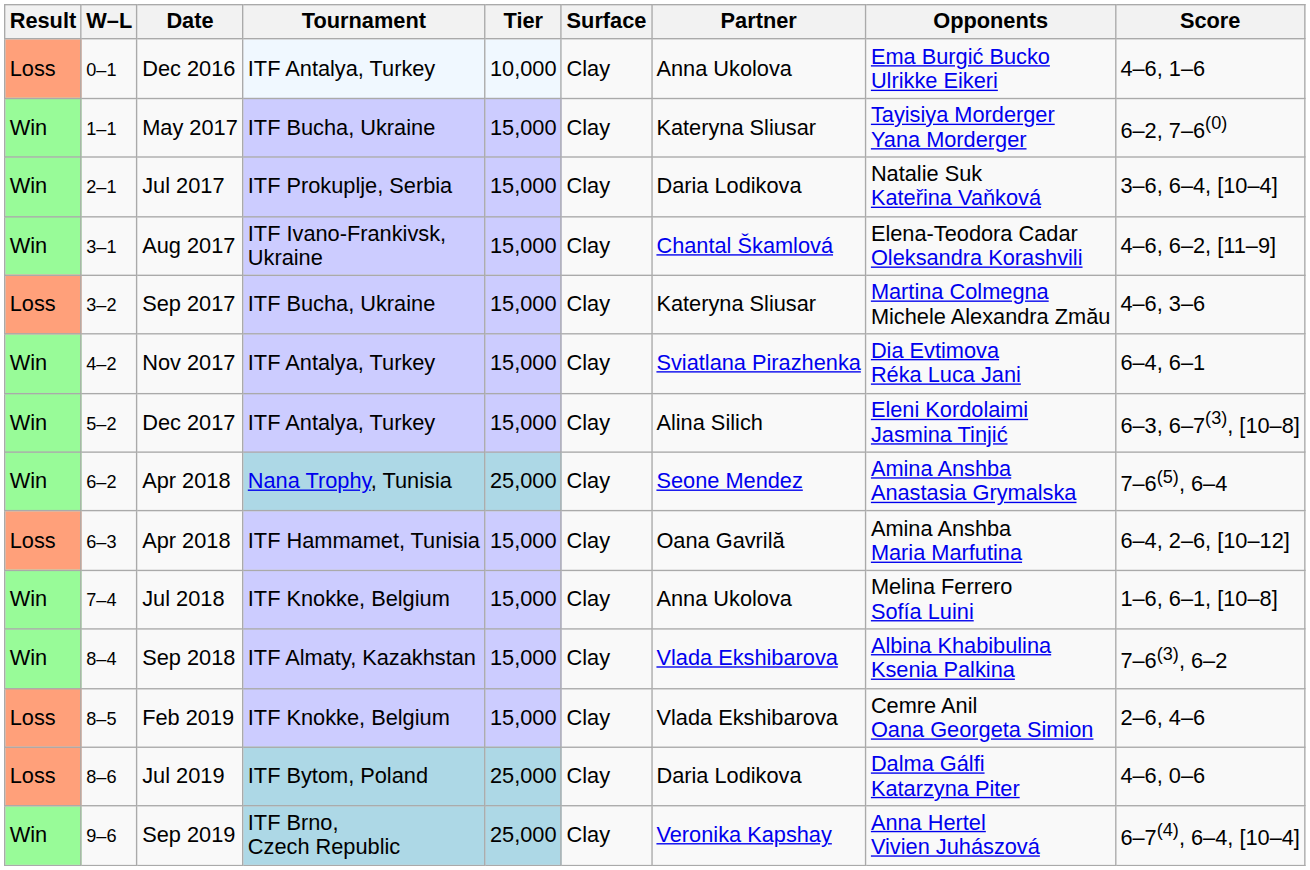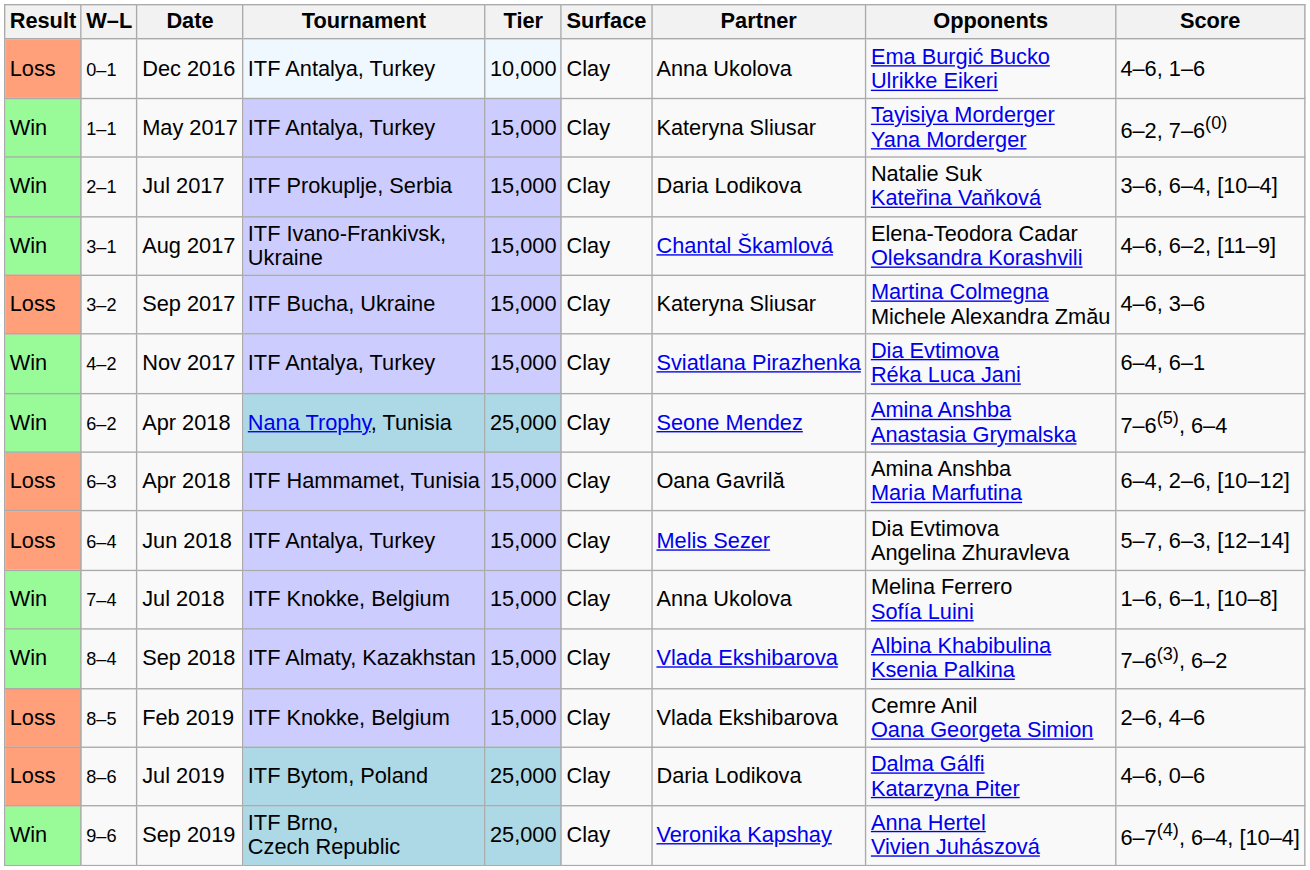 <table class="sortable wikitable">
 <tr>
 <th>Result</th>
 <th class="unsortable">W–L</th>
 <th>Date</th>
 <th>Tournament</th>
 <th>Tier</th>
 <th>Surface</th>
 <th>Partner</th>
 <th>Opponents</th>
 <th class="unsortable">Score</th>
 </tr>
 <tr>
 <td bgcolor=ffa07a>Loss</td>
 <td><small>0–1</small></td>
 <td>Dec 2016</td>
 <td style="background:#f0f8ff;">ITF Antalya, Turkey</td>
 <td style="background:#f0f8ff;">10,000</td>
 <td>Clay</td>
 <td> Anna Ukolova</td>
 <td> <a href='#'>Ema Burgić Bucko</a> <br>  <a href='#'>Ulrikke Eikeri</a></td>
 <td>4–6, 1–6</td>
 </tr>
 <tr>
 <td bgcolor=98fb98>Win</td>
 <td><small>1–1</small></td>
 <td>May 2017</td>
-<td style="background:#ccf;">ITF Bucha, Ukraine</td>
+<td style="background:#ccf;">ITF Antalya, Turkey</td>
 <td style="background:#ccf;">15,000</td>
 <td>Clay</td>
 <td> Kateryna Sliusar</td>
 <td> <a href='#'>Tayisiya Morderger</a> <br>  <a href='#'>Yana Morderger</a></td>
 <td>6–2, 7–6<sup>(0)</sup></td>
 </tr>
 <tr>
 <td bgcolor=98fb98>Win</td>
 <td><small>2–1</small></td>
 <td>Jul 2017</td>
 <td style="background:#ccf;">ITF Prokuplje, Serbia</td>
 <td style="background:#ccf;">15,000</td>
 <td>Clay</td>
 <td> Daria Lodikova</td>
 <td> Natalie Suk <br>  <a href='#'>Kateřina Vaňková</a></td>
 <td>3–6, 6–4, [10–4]</td>
 </tr>
 <tr>
 <td bgcolor=98fb98>Win</td>
 <td><small>3–1</small></td>
 <td>Aug 2017</td>
 <td style="background:#ccf;">ITF Ivano-Frankivsk, <br>Ukraine</td>
 <td style="background:#ccf;">15,000</td>
 <td>Clay</td>
 <td> <a href='#'>Chantal Škamlová</a></td>
 <td> Elena-Teodora Cadar <br>  <a href='#'>Oleksandra Korashvili</a></td>
 <td>4–6, 6–2, [11–9]</td>
 </tr>
 <tr>
 <td bgcolor=ffa07a>Loss</td>
 <td><small>3–2</small></td>
 <td>Sep 2017</td>
 <td style="background:#ccf;">ITF Bucha, Ukraine</td>
 <td style="background:#ccf;">15,000</td>
 <td>Clay</td>
 <td> Kateryna Sliusar</td>
 <td> <a href='#'>Martina Colmegna</a> <br>  Michele Alexandra Zmău</td>
 <td>4–6, 3–6</td>
 </tr>
 <tr>
 <td bgcolor=98fb98>Win</td>
 <td><small>4–2</small></td>
 <td>Nov 2017</td>
 <td style="background:#ccf;">ITF Antalya, Turkey</td>
 <td style="background:#ccf;">15,000</td>
 <td>Clay</td>
 <td> <a href='#'>Sviatlana Pirazhenka</a></td>
 <td> <a href='#'>Dia Evtimova</a> <br>  <a href='#'>Réka Luca Jani</a></td>
 <td>6–4, 6–1</td>
 </tr>
 <tr>
 <td bgcolor=98fb98>Win</td>
-<td><small>5–2</small></td>
-<td>Dec 2017</td>
-<td style="background:#ccf;">ITF Antalya, Turkey</td>
-<td style="background:#ccf;">15,000</td>
-<td>Clay</td>
-<td> Alina Silich</td>
-<td> <a href='#'>Eleni Kordolaimi</a> <br>  <a href='#'>Jasmina Tinjić</a></td>
-<td>6–3, 6–7<sup>(3)</sup>, [10–8]</td>
-</tr>
-<tr>
-<td bgcolor=98fb98>Win</td>
 <td><small>6–2</small></td>
 <td>Apr 2018</td>
 <td style="background:lightblue;"><a href='#'>Nana Trophy</a>, Tunisia</td>
 <td style="background:lightblue;">25,000</td>
 <td>Clay</td>
 <td> <a href='#'>Seone Mendez</a></td>
 <td> <a href='#'>Amina Anshba</a> <br>  <a href='#'>Anastasia Grymalska</a></td>
 <td>7–6<sup>(5)</sup>, 6–4</td>
 </tr>
 <tr>
 <td bgcolor=ffa07a>Loss</td>
 <td><small>6–3</small></td>
 <td>Apr 2018</td>
 <td style="background:#ccf;">ITF Hammamet, Tunisia</td>
 <td style="background:#ccf;">15,000</td>
 <td>Clay</td>
 <td> Oana Gavrilă</td>
 <td> Amina Anshba <br>  <a href='#'>Maria Marfutina</a></td>
 <td>6–4, 2–6, [10–12]</td>
+</tr>
+<tr>
+<td bgcolor=ffa07a>Loss</td>
+<td><small>6–4</small></td>
+<td>Jun 2018</td>
+<td style="background:#ccf;">ITF Antalya, Turkey</td>
+<td style="background:#ccf;">15,000</td>
+<td>Clay</td>
+<td> <a href='#'>Melis Sezer</a></td>
+<td> Dia Evtimova <br>  Angelina Zhuravleva</td>
+<td>5–7, 6–3, [12–14]</td>
 </tr>
 <tr>
 <td bgcolor=98fb98>Win</td>
 <td><small>7–4</small></td>
 <td>Jul 2018</td>
 <td style="background:#ccf;">ITF Knokke, Belgium</td>
 <td style="background:#ccf;">15,000</td>
 <td>Clay</td>
 <td> Anna Ukolova</td>
 <td> Melina Ferrero <br>  <a href='#'>Sofía Luini</a></td>
 <td>1–6, 6–1, [10–8]</td>
 </tr>
 <tr>
 <td bgcolor=98fb98>Win</td>
 <td><small>8–4</small></td>
 <td>Sep 2018</td>
 <td style="background:#ccf;">ITF Almaty, Kazakhstan</td>
 <td style="background:#ccf;">15,000</td>
 <td>Clay</td>
 <td> <a href='#'>Vlada Ekshibarova</a></td>
 <td> <a href='#'>Albina Khabibulina</a> <br>  <a href='#'>Ksenia Palkina</a></td>
 <td>7–6<sup>(3)</sup>, 6–2</td>
 </tr>
 <tr>
 <td bgcolor=ffa07a>Loss</td>
 <td><small>8–5</small></td>
 <td>Feb 2019</td>
 <td style="background:#ccf;">ITF Knokke, Belgium</td>
 <td style="background:#ccf;">15,000</td>
 <td>Clay</td>
 <td> Vlada Ekshibarova</td>
 <td> Cemre Anil <br>  <a href='#'>Oana Georgeta Simion</a></td>
 <td>2–6, 4–6</td>
 </tr>
 <tr>
 <td bgcolor=ffa07a>Loss</td>
 <td><small>8–6</small></td>
 <td>Jul 2019</td>
 <td style="background:lightblue;">ITF Bytom, Poland</td>
 <td style="background:lightblue;">25,000</td>
 <td>Clay</td>
 <td> Daria Lodikova</td>
 <td> <a href='#'>Dalma Gálfi</a> <br>  <a href='#'>Katarzyna Piter</a></td>
 <td>4–6, 0–6</td>
 </tr>
 <tr>
 <td bgcolor=98fb98>Win</td>
 <td><small>9–6</small></td>
 <td>Sep 2019</td>
 <td style="background:lightblue;">ITF Brno, <br>Czech Republic</td>
 <td style="background:lightblue;">25,000</td>
 <td>Clay</td>
 <td> <a href='#'>Veronika Kapshay</a></td>
 <td> <a href='#'>Anna Hertel</a> <br>  <a href='#'>Vivien Juhászová</a></td>
 <td>6–7<sup>(4)</sup>, 6–4, [10–4]</td>
 </tr>
 </table>
